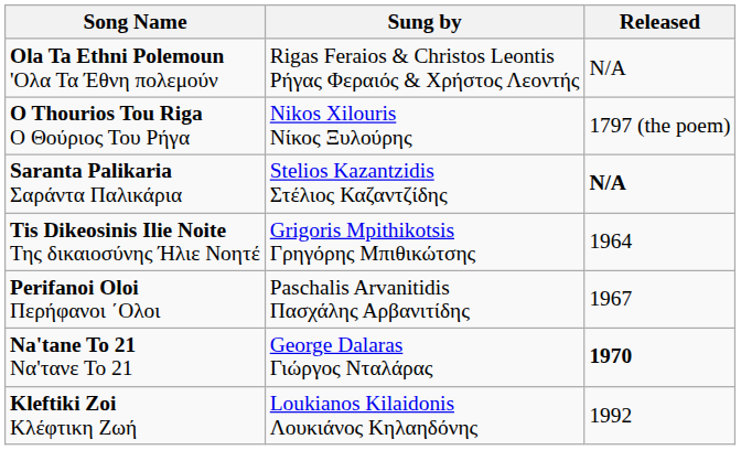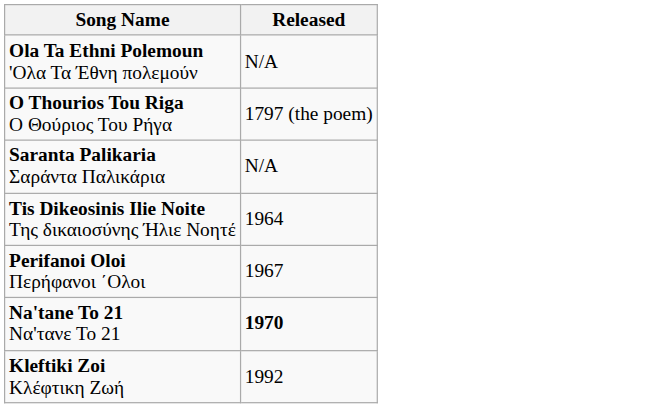 <table class="wikitable">
 <tr>
 <th>Song Name</th>
-<th>Sung by</th>
 <th>Released</th>
 </tr>
 <tr>
 <td><strong>Ola Ta Ethni Polemoun</strong><br>'Ολα Τα Έθνη πολεμούν</td>
-<td>Rigas Feraios & Christos Leontis<br>Ρήγας Φεραιός & Χρήστος Λεοντής</td>
 <td>N/A</td>
 </tr>
 <tr>
 <td><strong>O Thourios Tou Riga</strong><br>Ο Θούριος Του Ρήγα</td>
-<td><a href='#'>Nikos Xilouris</a><br>Νίκος Ξυλούρης</td>
 <td>1797 (the poem)</td>
 </tr>
 <tr>
 <td><strong>Saranta Palikaria</strong><br>Σαράντα Παλικάρια</td>
-<td><a href='#'>Stelios Kazantzidis</a><br>Στέλιος Καζαντζίδης</td>
-<td><strong>N/A</strong></td>
+<td>N/A</td>
 </tr>
 <tr>
 <td><strong>Tis Dikeosinis Ilie Noite</strong><br>Της δικαιοσύνης Ήλιε Νοητέ</td>
-<td><a href='#'>Grigoris Mpithikotsis</a><br>Γρηγόρης Μπιθικώτσης</td>
 <td>1964</td>
 </tr>
 <tr>
 <td><strong>Perifanoi Oloi</strong><br>Περήφανοι ΄Ολοι</td>
-<td>Paschalis Arvanitidis<br>Πασχάλης Αρβανιτίδης</td>
 <td>1967</td>
 </tr>
 <tr>
 <td><strong>Na'tane To 21</strong><br>Να'τανε Το 21</td>
-<td><a href='#'>George Dalaras</a><br>Γιώργος Νταλάρας</td>
 <td><strong>1970</strong></td>
 </tr>
 <tr>
 <td><strong>Kleftiki Zoi</strong><br>Κλέφτικη Ζωή</td>
-<td><a href='#'>Loukianos Kilaidonis</a><br>Λουκιάνος Κηλαηδόνης</td>
 <td>1992</td>
 </tr>
 </table>
